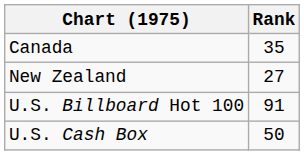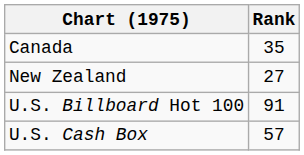 <table class="wikitable sortable">
 <tr>
 <th align="left">Chart (1975)</th>
 <th style="text-align:center;">Rank</th>
 </tr>
 <tr>
 <td>Canada</td>
 <td style="text-align:center;">35</td>
 </tr>
 <tr>
 <td>New Zealand</td>
 <td style="text-align:center;">27</td>
 </tr>
 <tr>
 <td>U.S. <em>Billboard</em> Hot 100</td>
 <td style="text-align:center;">91</td>
 </tr>
 <tr>
 <td>U.S. <em>Cash Box</em></td>
-<td style="text-align:center;">50</td>
+<td style="text-align:center;">57</td>
 </tr>
 </table>
